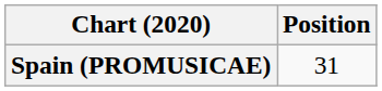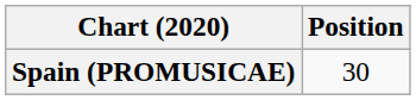 <table class="wikitable plainrowheaders" style="text-align:center">
 <tr>
 <th scope="col">Chart (2020)</th>
 <th scope="col">Position</th>
 </tr>
 <tr>
 <th scope="row">Spain (PROMUSICAE)</th>
-<td>31</td>
+<td>30</td>
 </tr>
 </table>
